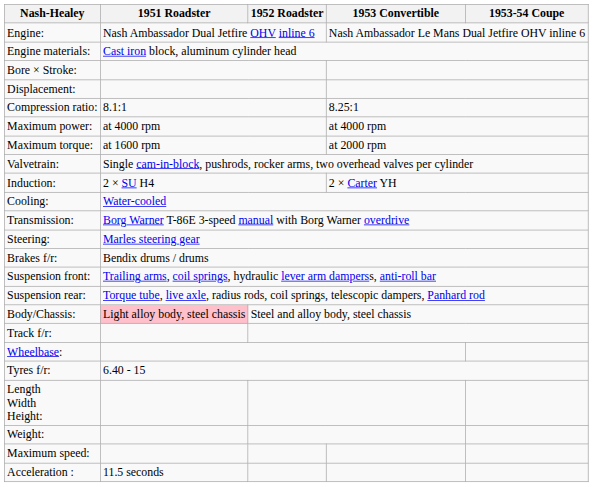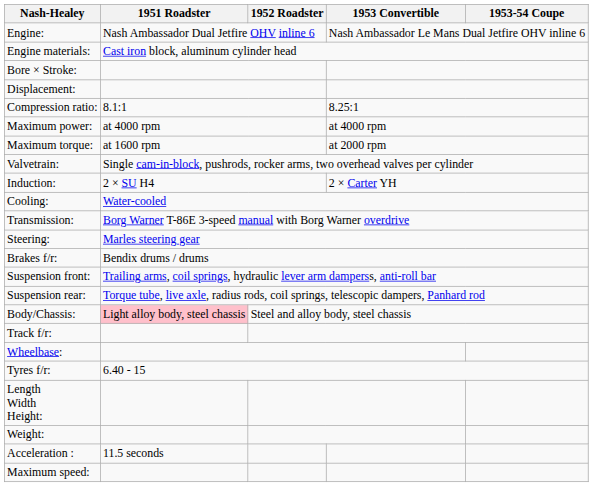 <table class="wikitable defaultcenter col1left">
 <tr>
 <th>Nash-Healey</th>
 <th>1951 Roadster</th>
 <th>1952 Roadster</th>
 <th>1953 Convertible</th>
 <th>1953-54 Coupe</th>
 </tr>
 <tr>
 <td>Engine:</td>
 <td colspan="2">Nash Ambassador Dual Jetfire <a href='#'>OHV</a> <a href='#'>inline 6</a></td>
 <td colspan="2">Nash Ambassador Le Mans Dual Jetfire OHV inline 6</td>
 </tr>
 <tr>
 <td>Engine materials:</td>
 <td colspan="4"><a href='#'>Cast iron</a> block, aluminum cylinder head</td>
 </tr>
 <tr>
 <td>Bore × Stroke:</td>
 <td colspan="2"></td>
 <td colspan="2"></td>
 </tr>
 <tr>
 <td>Displacement:</td>
 <td colspan="2"></td>
 <td colspan="2"></td>
 </tr>
 <tr>
 <td>Compression ratio:</td>
 <td colspan="2">8.1:1</td>
 <td colspan="2">8.25:1</td>
 </tr>
 <tr>
 <td>Maximum power:</td>
 <td colspan="2"> at 4000 rpm</td>
 <td colspan="2"> at 4000 rpm</td>
 </tr>
 <tr>
 <td>Maximum torque:</td>
 <td colspan="2"> at 1600 rpm</td>
 <td colspan="2"> at 2000 rpm</td>
 </tr>
 <tr>
 <td>Valvetrain:</td>
 <td colspan="4">Single <a href='#'>cam-in-block</a>, pushrods, rocker arms, two overhead valves per cylinder</td>
 </tr>
 <tr>
 <td>Induction:</td>
 <td colspan="2">2 × <a href='#'>SU</a> H4</td>
 <td colspan="2">2 × <a href='#'>Carter</a> YH</td>
 </tr>
 <tr>
 <td>Cooling:</td>
 <td colspan="4"><a href='#'>Water-cooled</a></td>
 </tr>
 <tr>
 <td>Transmission:</td>
 <td colspan="4"><a href='#'>Borg Warner</a> T-86E 3-speed <a href='#'>manual</a> with Borg Warner <a href='#'>overdrive</a></td>
 </tr>
 <tr>
 <td>Steering:</td>
 <td colspan="4"><a href='#'>Marles steering gear</a></td>
 </tr>
 <tr>
 <td>Brakes f/r:</td>
 <td colspan="4">Bendix  drums /  drums</td>
 </tr>
 <tr>
 <td>Suspension front:</td>
 <td colspan="4"><a href='#'>Trailing arms</a>, <a href='#'>coil springs</a>, hydraulic <a href='#'>lever arm dampers</a>s, <a href='#'>anti-roll bar</a></td>
 </tr>
 <tr>
 <td>Suspension rear:</td>
 <td colspan="4"><a href='#'>Torque tube</a>, <a href='#'>live axle</a>, radius rods, coil springs, telescopic dampers, <a href='#'>Panhard rod</a></td>
 </tr>
 <tr>
 <td>Body/Chassis:</td>
 <td style="background: pink;">Light alloy body, steel chassis</td>
 <td colspan="3">Steel and alloy body, steel chassis</td>
 </tr>
 <tr>
 <td>Track f/r:</td>
 <td></td>
 <td colspan="3"></td>
 </tr>
 <tr>
 <td><a href='#'>Wheelbase</a>:</td>
 <td colspan="3"></td>
 <td></td>
 </tr>
 <tr>
 <td>Tyres f/r:</td>
 <td colspan="4">6.40 - 15</td>
 </tr>
 <tr>
 <td>Length<br>Width<br>Height:</td>
 <td><br><br></td>
 <td colspan="2"><br><br></td>
 <td><br><br></td>
 </tr>
 <tr>
 <td>Weight:</td>
 <td></td>
 <td colspan="2"></td>
 <td></td>
 </tr>
 <tr>
+<td>Acceleration :</td>
+<td>11.5 seconds</td>
+<td></td>
+<td></td>
+<td></td>
+</tr>
+<tr>
 <td>Maximum speed:</td>
 <td></td>
 <td></td>
 <td></td>
 <td></td>
 </tr>
-<tr>
-<td>Acceleration :</td>
-<td>11.5 seconds</td>
-<td></td>
-<td></td>
-<td></td>
-</tr>
 </table>
